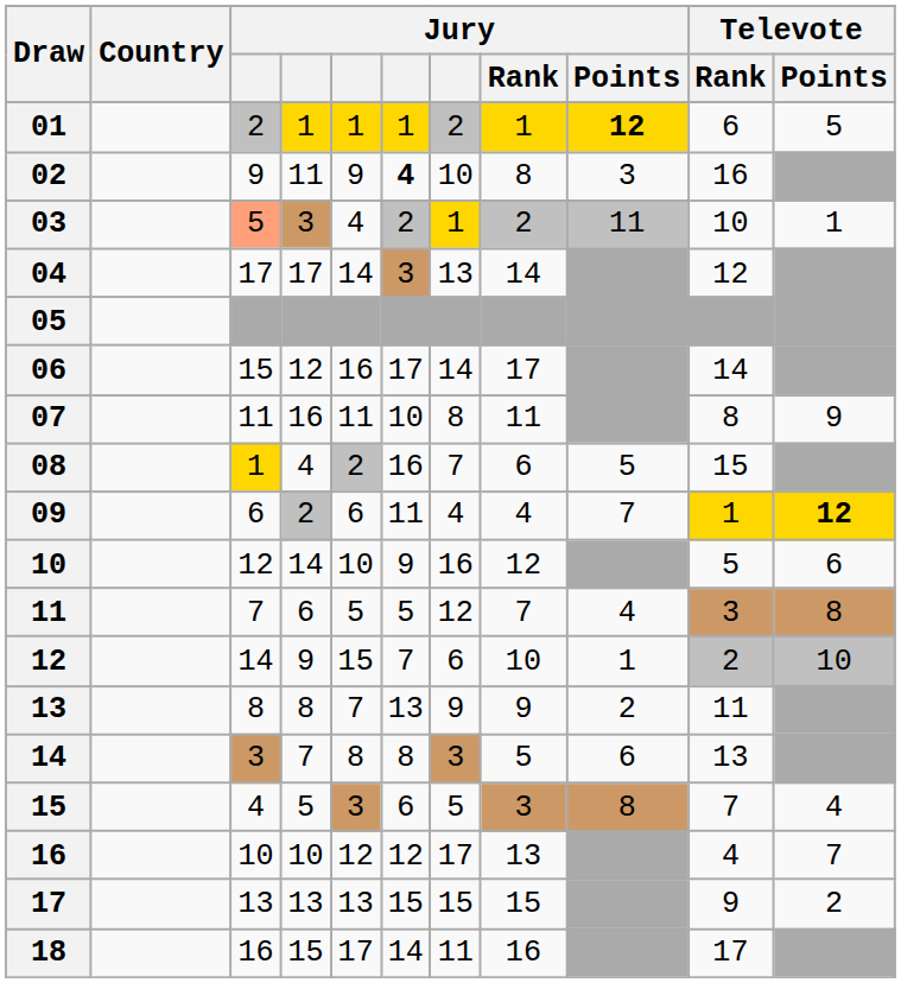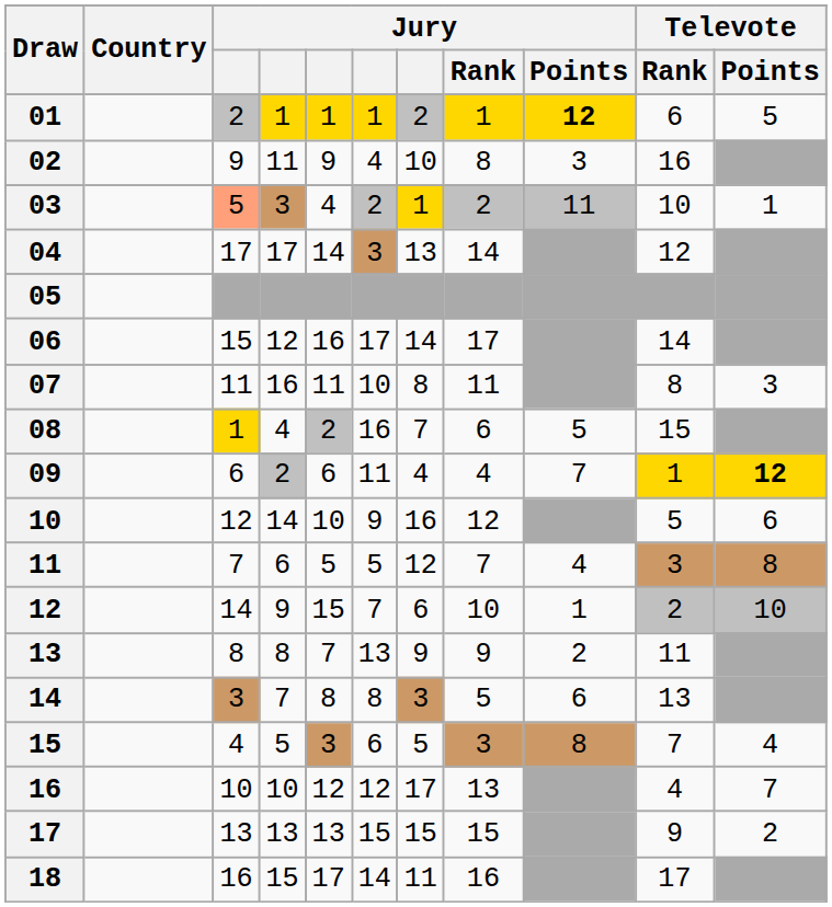 <table class="sortable wikitable collapsible plainrowheaders" style="text-align:center;">
 <tr>
 </tr>
 <tr>
 <th scope="col" rowspan="2">Draw</th>
 <th scope="col" rowspan="2">Country</th>
 <th scope="col" colspan="7">Jury</th>
 <th scope="col" colspan="2">Televote</th>
 </tr>
 <tr>
 <th scope="col"><small></small></th>
 <th scope="col"><small></small></th>
 <th scope="col"><small></small></th>
 <th scope="col"><small></small></th>
 <th scope="col"><small></small></th>
 <th scope="col">Rank</th>
 <th scope="col">Points</th>
 <th scope="col">Rank</th>
 <th scope="col">Points</th>
 </tr>
 <tr>
 <th scope="row" style="text-align:center;">01</th>
 <td style="text-align:left;"></td>
 <td style="background:silver;">2</td>
 <td style="background:gold;">1</td>
 <td style="background:gold;">1</td>
 <td style="background:gold;">1</td>
 <td style="background:silver;">2</td>
 <td style="background:gold;">1</td>
 <td style="background:gold;"><strong>12</strong></td>
 <td>6</td>
 <td>5</td>
 </tr>
 <tr>
 <th scope="row" style="text-align:center;">02</th>
 <td style="text-align:left;"></td>
 <td>9</td>
 <td>11</td>
 <td>9</td>
-<td><strong>4</strong></td>
+<td>4</td>
 <td>10</td>
 <td>8</td>
 <td>3</td>
 <td>16</td>
 <td style="background:#AAAAAA;"></td>
 </tr>
 <tr>
 <th scope="row" style="text-align:center;">03</th>
 <td style="text-align:left;"></td>
 <td style="background: lightsalmon;">5</td>
 <td style="background:#CC9966;">3</td>
 <td>4</td>
 <td style="background:silver;">2</td>
 <td style="background:gold;">1</td>
 <td style="background:silver;">2</td>
 <td style="background:silver;">11</td>
 <td>10</td>
 <td>1</td>
 </tr>
 <tr>
 <th scope="row" style="text-align:center;">04</th>
 <td style="text-align:left;"></td>
 <td>17</td>
 <td>17</td>
 <td>14</td>
 <td style="background:#CC9966;">3</td>
 <td>13</td>
 <td>14</td>
 <td style="background:#AAAAAA;"></td>
 <td>12</td>
 <td style="background:#AAAAAA;"></td>
 </tr>
 <tr class="sortbottom">
 <th scope="row" style="text-align:center;">05</th>
 <td style="text-align:left;"></td>
 <td style="background:#AAAAAA;"></td>
 <td style="background:#AAAAAA;"></td>
 <td style="background:#AAAAAA;"></td>
 <td style="background:#AAAAAA;"></td>
 <td style="background:#AAAAAA;"></td>
 <td style="background:#AAAAAA;"></td>
 <td style="background:#AAAAAA;"></td>
 <td style="background:#AAAAAA;"></td>
 <td style="background:#AAAAAA;"></td>
 </tr>
 <tr>
 <th scope="row" style="text-align:center;">06</th>
 <td style="text-align:left;"></td>
 <td>15</td>
 <td>12</td>
 <td>16</td>
 <td>17</td>
 <td>14</td>
 <td>17</td>
 <td style="background:#AAAAAA;"></td>
 <td>14</td>
 <td style="background:#AAAAAA;"></td>
 </tr>
 <tr>
 <th scope="row" style="text-align:center;">07</th>
 <td style="text-align:left;"></td>
 <td>11</td>
 <td>16</td>
 <td>11</td>
 <td>10</td>
 <td>8</td>
 <td>11</td>
 <td style="background:#AAAAAA;"></td>
 <td>8</td>
-<td>9</td>
+<td>3</td>
 </tr>
 <tr>
 <th scope="row" style="text-align:center;">08</th>
 <td style="text-align:left;"></td>
 <td style="background:gold;">1</td>
 <td>4</td>
 <td style="background:silver;">2</td>
 <td>16</td>
 <td>7</td>
 <td>6</td>
 <td>5</td>
 <td>15</td>
 <td style="background:#AAAAAA;"></td>
 </tr>
 <tr>
 <th scope="row" style="text-align:center;">09</th>
 <td style="text-align:left;"></td>
 <td>6</td>
 <td style="background:silver;">2</td>
 <td>6</td>
 <td>11</td>
 <td>4</td>
 <td>4</td>
 <td>7</td>
 <td style="background:gold;">1</td>
 <td style="background:gold;"><strong>12</strong></td>
 </tr>
 <tr>
 <th scope="row" style="text-align:center;">10</th>
 <td style="text-align:left;"></td>
 <td>12</td>
 <td>14</td>
 <td>10</td>
 <td>9</td>
 <td>16</td>
 <td>12</td>
 <td style="background:#AAAAAA;"></td>
 <td>5</td>
 <td>6</td>
 </tr>
 <tr>
 <th scope="row" style="text-align:center;">11</th>
 <td style="text-align:left;"></td>
 <td>7</td>
 <td>6</td>
 <td>5</td>
 <td>5</td>
 <td>12</td>
 <td>7</td>
 <td>4</td>
 <td style="background:#CC9966;">3</td>
 <td style="background:#CC9966;">8</td>
 </tr>
 <tr>
 <th scope="row" style="text-align:center;">12</th>
 <td style="text-align:left;"></td>
 <td>14</td>
 <td>9</td>
 <td>15</td>
 <td>7</td>
 <td>6</td>
 <td>10</td>
 <td>1</td>
 <td style="background:silver;">2</td>
 <td style="background:silver;">10</td>
 </tr>
 <tr>
 <th scope="row" style="text-align:center;">13</th>
 <td style="text-align:left;"></td>
 <td>8</td>
 <td>8</td>
 <td>7</td>
 <td>13</td>
 <td>9</td>
 <td>9</td>
 <td>2</td>
 <td>11</td>
 <td style="background:#AAAAAA;"></td>
 </tr>
 <tr>
 <th scope="row" style="text-align:center;">14</th>
 <td style="text-align:left;"></td>
 <td style="background:#CC9966;">3</td>
 <td>7</td>
 <td>8</td>
 <td>8</td>
 <td style="background:#CC9966;">3</td>
 <td>5</td>
 <td>6</td>
 <td>13</td>
 <td style="background:#AAAAAA;"></td>
 </tr>
 <tr>
 <th scope="row" style="text-align:center;">15</th>
 <td style="text-align:left;"></td>
 <td>4</td>
 <td>5</td>
 <td style="background:#CC9966;">3</td>
 <td>6</td>
 <td>5</td>
 <td style="background:#CC9966;">3</td>
 <td style="background:#CC9966;">8</td>
 <td>7</td>
 <td>4</td>
 </tr>
 <tr>
 <th scope="row" style="text-align:center;">16</th>
 <td style="text-align:left;"></td>
 <td>10</td>
 <td>10</td>
 <td>12</td>
 <td>12</td>
 <td>17</td>
 <td>13</td>
 <td style="background:#AAAAAA;"></td>
 <td>4</td>
 <td>7</td>
 </tr>
 <tr>
 <th scope="row" style="text-align:center;">17</th>
 <td style="text-align:left;"></td>
 <td>13</td>
 <td>13</td>
 <td>13</td>
 <td>15</td>
 <td>15</td>
 <td>15</td>
 <td style="background:#AAAAAA;"></td>
 <td>9</td>
 <td>2</td>
 </tr>
 <tr>
 <th scope="row" style="text-align:center;">18</th>
 <td style="text-align:left;"></td>
 <td>16</td>
 <td>15</td>
 <td>17</td>
 <td>14</td>
 <td>11</td>
 <td>16</td>
 <td style="background:#AAAAAA;"></td>
 <td>17</td>
 <td style="background:#AAAAAA;"></td>
 </tr>
 </table>
